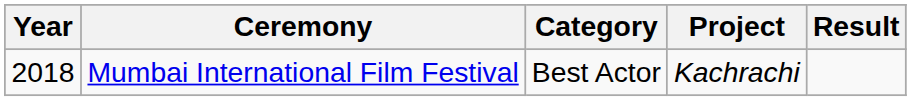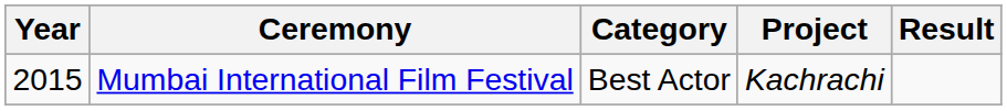 <table class="wikitable style">
 <tr>
 <th>Year</th>
 <th>Ceremony</th>
 <th>Category</th>
 <th>Project</th>
 <th>Result</th>
 </tr>
 <tr>
-<td>2018</td>
+<td>2015</td>
 <td><a href='#'>Mumbai International Film Festival</a></td>
 <td>Best Actor</td>
 <td><em>Kachrachi</em></td>
 <td></td>
 </tr>
 </table>
